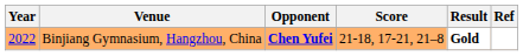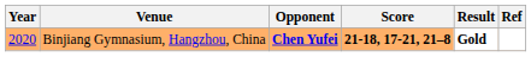 <table class="sortable wikitable" style="font-size: 90%;">
 <tr>
 <th>Year</th>
 <th>Venue</th>
 <th>Opponent</th>
 <th>Score</th>
 <th>Result</th>
 <th>Ref</th>
 </tr>
 <tr style="background:#FFB069">
-<td align="center"><a href='#'>2022</a></td>
+<td align="center"><a href='#'>2020</a></td>
 <td align="left">Binjiang Gymnasium, <a href='#'>Hangzhou</a>, China</td>
 <td align="left"><strong>  <a href='#'>Chen Yufei</a></strong></td>
-<td align="left">21-18, 17-21, 21–8</td>
+<td align="left"><strong>21-18, 17-21, 21–8</strong></td>
 <td style="text-align:left; background:white"> <strong>Gold</strong></td>
 <td style="text-align:center; background:white"></td>
 </tr>
 </table>
